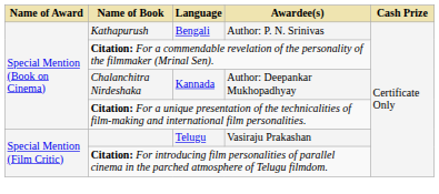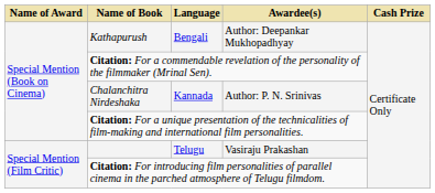 <table class="wikitable" style="width:100%;">
 <tr style="background-color:#F4F4F4">
 <th style="background-color:#EFE4B0;width:20%;">Name of Award</th>
 <th style="background-color:#EFE4B0;width:20%;">Name of Book</th>
 <th style="background-color:#EFE4B0;width:10%;">Language</th>
 <th style="background-color:#EFE4B0;width:35%;">Awardee(s)</th>
 <th style="background-color:#EFE4B0;width:15%;">Cash Prize</th>
 </tr>
 <tr style="background-color:#F4F4F4">
 <td rowspan="4"><a href='#'>Special Mention (Book on Cinema)</a></td>
 <td><em>Kathapurush</em></td>
 <td><a href='#'>Bengali</a></td>
-<td>Author: P. N. Srinivas</td>
+<td>Author: Deepankar Mukhopadhyay</td>
 <td rowspan="6">Certificate Only</td>
 </tr>
 <tr style="background-color:#F9F9F9">
 <td colspan="3"><strong>Citation:</strong> <em>For a commendable revelation of the personality of the filmmaker (Mrinal Sen).</em></td>
 </tr>
 <tr style="background-color:#F4F4F4">
 <td><em>Chalanchitra Nirdeshaka</em></td>
 <td><a href='#'>Kannada</a></td>
-<td>Author: Deepankar Mukhopadhyay</td>
+<td>Author: P. N. Srinivas</td>
 </tr>
 <tr style="background-color:#F9F9F9">
 <td colspan="3"><strong>Citation:</strong> <em>For a unique presentation of the technicalities of film-making and international film personalities.</em></td>
 </tr>
 <tr style="background-color:#F4F4F4">
 <td rowspan="2"><a href='#'>Special Mention (Film Critic)</a></td>
 <td></td>
 <td><a href='#'>Telugu</a></td>
 <td>Vasiraju Prakashan</td>
 </tr>
 <tr style="background-color:#F9F9F9">
 <td colspan="3"><strong>Citation:</strong> <em>For introducing film personalities of parallel cinema in the parched atmosphere of Telugu filmdom.</em></td>
 </tr>
 </table>
